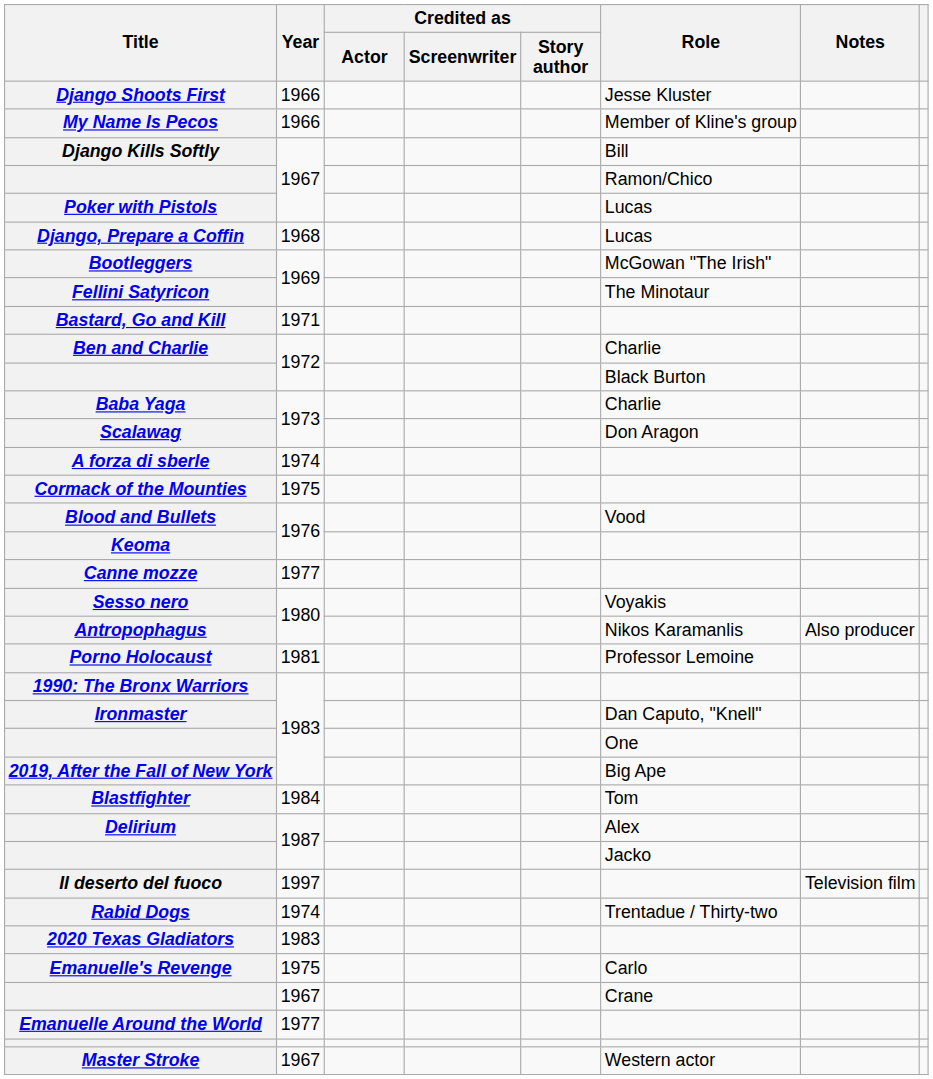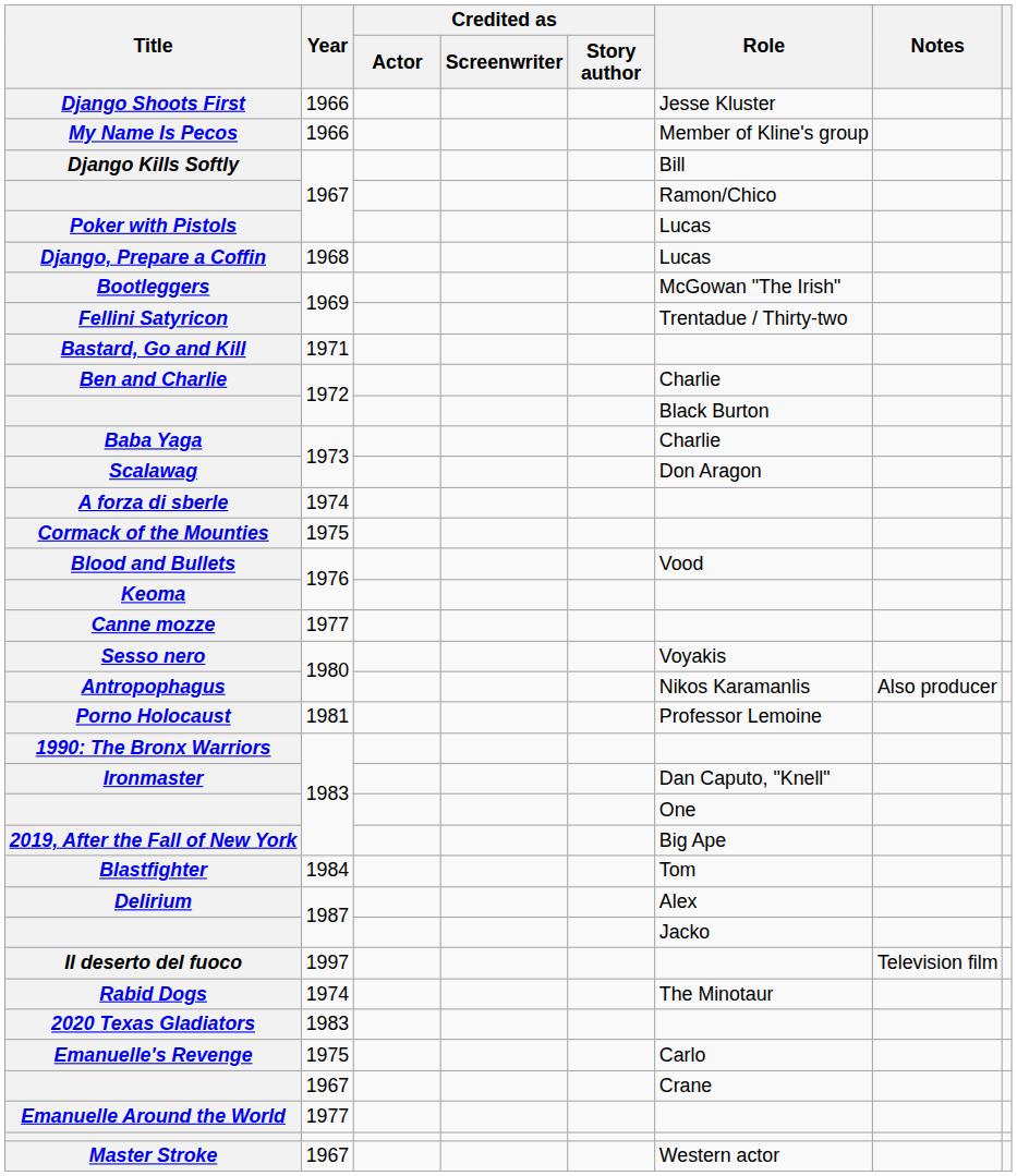 <table class="wikitable sortable plainrowheaders" style="margin-right: 0;">
 <tr>
 <th rowspan="2" scope="col">Title</th>
 <th rowspan="2" scope="col">Year</th>
 <th colspan="3" scope="col">Credited as</th>
 <th rowspan="2" scope="col">Role</th>
 <th rowspan="2" scope="col" class="unsortable">Notes</th>
 <th rowspan="2" scope="col" class="unsortable"></th>
 </tr>
 <tr>
 <th width=65>Actor</th>
 <th width=65>Screenwriter</th>
 <th width=65>Story author</th>
 </tr>
 <tr>
 <th scope="row"><em><a href='#'>Django Shoots First</a></em></th>
 <td>1966</td>
 <td></td>
 <td></td>
 <td></td>
 <td>Jesse Kluster</td>
 <td></td>
 <td style="text-align:center;"></td>
 </tr>
 <tr>
 <th scope="row"><em><a href='#'>My Name Is Pecos</a></em></th>
 <td>1966</td>
 <td></td>
 <td></td>
 <td></td>
 <td>Member of Kline's group</td>
 <td></td>
 <td style="text-align:center;"></td>
 </tr>
 <tr>
 <th scope="row"><em>Django Kills Softly</em></th>
 <td rowspan="3">1967</td>
 <td></td>
 <td></td>
 <td></td>
 <td>Bill</td>
 <td></td>
 <td style="text-align:center;"></td>
 </tr>
 <tr>
 <th scope="row"></th>
 <td></td>
 <td></td>
 <td></td>
 <td>Ramon/Chico</td>
 <td></td>
 <td style="text-align:center;"></td>
 </tr>
 <tr>
 <th scope="row"><em><a href='#'>Poker with Pistols</a></em></th>
 <td></td>
 <td></td>
 <td></td>
 <td>Lucas</td>
 <td></td>
 <td style="text-align:center;"></td>
 </tr>
 <tr>
 <th scope="row"><em><a href='#'>Django, Prepare a Coffin</a></em></th>
 <td>1968</td>
 <td></td>
 <td></td>
 <td></td>
 <td>Lucas</td>
 <td></td>
 <td style="text-align:center;"></td>
 </tr>
 <tr>
 <th scope="row"><em><a href='#'>Bootleggers</a></em></th>
 <td rowspan="2">1969</td>
 <td></td>
 <td></td>
 <td></td>
 <td>McGowan "The Irish"</td>
 <td></td>
 <td style="text-align:center;"></td>
 </tr>
 <tr>
 <th scope="row"><em><a href='#'>Fellini Satyricon</a></em></th>
 <td></td>
 <td></td>
 <td></td>
-<td>The Minotaur</td>
+<td>Trentadue / Thirty-two</td>
 <td></td>
 <td style="text-align:center;"></td>
 </tr>
 <tr>
 <th scope="row"><em><a href='#'>Bastard, Go and Kill</a></em></th>
 <td>1971</td>
 <td></td>
 <td></td>
 <td></td>
 <td></td>
 <td></td>
 <td style="text-align:center;"></td>
 </tr>
 <tr>
 <th scope="row"><em><a href='#'>Ben and Charlie</a></em></th>
 <td rowspan="2">1972</td>
 <td></td>
 <td></td>
 <td></td>
 <td>Charlie</td>
 <td></td>
 <td style="text-align:center;"></td>
 </tr>
 <tr>
 <th scope="row"></th>
 <td></td>
 <td></td>
 <td></td>
 <td>Black Burton</td>
 <td></td>
 <td style="text-align:center;"></td>
 </tr>
 <tr>
 <th scope="row"><em><a href='#'>Baba Yaga</a></em></th>
 <td rowspan="2">1973</td>
 <td></td>
 <td></td>
 <td></td>
 <td>Charlie</td>
 <td></td>
 <td style="text-align:center;"></td>
 </tr>
 <tr>
 <th scope="row"><em><a href='#'>Scalawag</a></em></th>
 <td></td>
 <td></td>
 <td></td>
 <td>Don Aragon</td>
 <td></td>
 <td style="text-align:center;"></td>
 </tr>
 <tr>
 <th scope="row"><em><a href='#'>A forza di sberle</a></em></th>
 <td>1974</td>
 <td></td>
 <td></td>
 <td></td>
 <td></td>
 <td></td>
 </tr>
 <tr>
 <th scope="row"><em><a href='#'>Cormack of the Mounties</a></em></th>
 <td>1975</td>
 <td></td>
 <td></td>
 <td></td>
 <td></td>
 <td></td>
 <td style="text-align:center;"></td>
 </tr>
 <tr>
 <th scope="row"><em><a href='#'>Blood and Bullets</a></em></th>
 <td rowspan="2">1976</td>
 <td></td>
 <td></td>
 <td></td>
 <td>Vood</td>
 <td></td>
 <td style="text-align:center;"></td>
 </tr>
 <tr>
 <th scope="row"><em><a href='#'>Keoma</a></em></th>
 <td></td>
 <td></td>
 <td></td>
 <td></td>
 <td></td>
 <td style="text-align:center;"></td>
 </tr>
 <tr>
 <th scope="row"><em><a href='#'>Canne mozze</a></em></th>
 <td>1977</td>
 <td></td>
 <td></td>
 <td></td>
 <td></td>
 <td></td>
 <td style="text-align:center;"></td>
 </tr>
 <tr>
 <th scope="row"><em><a href='#'>Sesso nero</a></em></th>
 <td rowspan="2">1980</td>
 <td></td>
 <td></td>
 <td></td>
 <td>Voyakis</td>
 <td></td>
 <td style="text-align:center;"></td>
 </tr>
 <tr>
 <th scope="row"><em><a href='#'>Antropophagus</a></em></th>
 <td></td>
 <td></td>
 <td></td>
 <td>Nikos Karamanlis</td>
 <td>Also producer</td>
 <td style="text-align:center;"></td>
 </tr>
 <tr>
 <th scope="row"><em><a href='#'>Porno Holocaust</a></em></th>
 <td>1981</td>
 <td></td>
 <td></td>
 <td></td>
 <td>Professor Lemoine</td>
 <td></td>
 <td style="text-align:center;"></td>
 </tr>
 <tr>
 <th scope="row"><em><a href='#'>1990: The Bronx Warriors</a></em></th>
 <td rowspan="4">1983</td>
 <td></td>
 <td></td>
 <td></td>
 <td></td>
 <td></td>
 <td style="text-align:center;"></td>
 </tr>
 <tr>
 <th scope="row"><em><a href='#'>Ironmaster</a></em></th>
 <td></td>
 <td></td>
 <td></td>
 <td>Dan Caputo, "Knell"</td>
 <td></td>
 <td style="text-align:center;"></td>
 </tr>
 <tr>
 <th scope="row"></th>
 <td></td>
 <td></td>
 <td></td>
 <td>One</td>
 <td></td>
 <td style="text-align:center;"></td>
 </tr>
 <tr>
 <th scope="row"><em><a href='#'>2019, After the Fall of New York</a></em></th>
 <td></td>
 <td></td>
 <td></td>
 <td>Big Ape</td>
 <td></td>
 <td style="text-align:center;"></td>
 </tr>
 <tr>
 <th scope="row"><em><a href='#'>Blastfighter</a></em></th>
 <td>1984</td>
 <td></td>
 <td></td>
 <td></td>
 <td>Tom</td>
 <td></td>
 <td style="text-align:center;"></td>
 </tr>
 <tr>
 <th scope="row"><em><a href='#'>Delirium</a></em></th>
 <td rowspan="2">1987</td>
 <td></td>
 <td></td>
 <td></td>
 <td>Alex</td>
 <td></td>
 <td style="text-align:center;"></td>
 </tr>
 <tr>
 <th scope="row"></th>
 <td></td>
 <td></td>
 <td></td>
 <td>Jacko</td>
 <td></td>
 <td style="text-align:center;"></td>
 </tr>
 <tr>
 <th scope="row"><em>Il deserto del fuoco</em></th>
 <td>1997</td>
 <td></td>
 <td></td>
 <td></td>
 <td></td>
 <td>Television film</td>
 <td style="text-align:center;"></td>
 </tr>
 <tr>
 <th scope="row"><em><a href='#'>Rabid Dogs</a></em></th>
 <td>1974</td>
 <td></td>
 <td></td>
 <td></td>
-<td>Trentadue / Thirty-two</td>
+<td>The Minotaur</td>
 <td></td>
 <td style="text-align:center;"></td>
 </tr>
 <tr>
 <th scope="row"><em><a href='#'>2020 Texas Gladiators</a></em></th>
 <td>1983</td>
 <td></td>
 <td></td>
 <td></td>
 <td></td>
 <td></td>
 <td style="text-align:center;"></td>
 </tr>
 <tr>
 <th scope="row"><em><a href='#'>Emanuelle's Revenge</a></em></th>
 <td>1975</td>
 <td></td>
 <td></td>
 <td></td>
 <td>Carlo</td>
 <td></td>
 <td style="text-align:center;"></td>
 </tr>
 <tr>
 <th scope="row"></th>
 <td>1967</td>
 <td></td>
 <td></td>
 <td></td>
 <td>Crane</td>
 <td></td>
 <td style="text-align:center;"></td>
 </tr>
 <tr>
 <th scope="row"><em><a href='#'>Emanuelle Around the World</a></em></th>
 <td>1977</td>
 <td></td>
 <td></td>
 <td></td>
 <td></td>
 <td></td>
 <td style="text-align:center;"></td>
 </tr>
 <tr>
 <th scope="row"></th>
 <td></td>
 <td></td>
 <td></td>
 <td></td>
 <td></td>
 <td></td>
 <td style="text-align:center;"></td>
 </tr>
 <tr>
 <th scope="row"><em><a href='#'>Master Stroke</a></em></th>
 <td>1967</td>
 <td></td>
 <td></td>
 <td></td>
 <td>Western actor</td>
 <td></td>
 <td style="text-align:center;"></td>
 </tr>
 <tr>
 </tr>
 </table>
